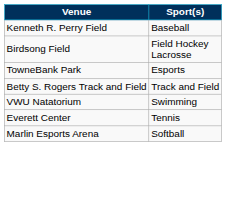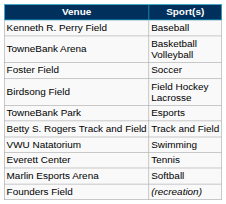 <table class="wikitable"; style=" ">
 <tr>
 <th width= px style= "background:#00305B; color:white; border:1px solid #15A7CC">Venue</th>
 <th width= px style= "background:#00305B; color:white; border:1px solid #15A7CC">Sport(s)</th>
 </tr>
 <tr>
 <td>Kenneth R. Perry Field</td>
 <td>Baseball</td>
+</tr>
+<tr>
+<td>TowneBank Arena</td>
+<td>Basketball<br> Volleyball</td>
+</tr>
+<tr>
+<td>Foster Field</td>
+<td>Soccer</td>
 </tr>
 <tr>
 <td>Birdsong Field</td>
 <td>Field Hockey <br> Lacrosse</td>
 </tr>
 <tr>
 <td>TowneBank Park</td>
 <td>Esports</td>
 </tr>
 <tr>
 <td>Betty S. Rogers Track and Field</td>
 <td>Track and Field</td>
 </tr>
 <tr>
 <td>VWU Natatorium</td>
 <td>Swimming</td>
 </tr>
 <tr>
 <td>Everett Center</td>
 <td>Tennis</td>
 </tr>
 <tr>
 <td>Marlin Esports Arena</td>
 <td>Softball</td>
 </tr>
+<tr>
+<td>Founders Field</td>
+<td><em>(recreation)</em></td>
+</tr>
 </table>
